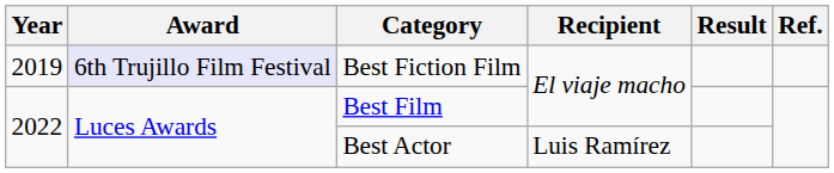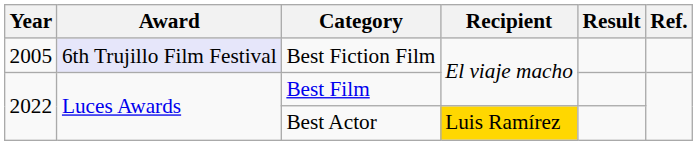 <table class="wikitable">
 <tr>
 <th>Year</th>
 <th>Award</th>
 <th>Category</th>
 <th>Recipient</th>
 <th>Result</th>
 <th>Ref.</th>
 </tr>
 <tr>
-<td>2019</td>
+<td>2005</td>
 <td style="background: lavender;">6th Trujillo Film Festival</td>
 <td>Best Fiction Film</td>
 <td rowspan="2"><em>El viaje macho</em></td>
 <td></td>
 <td></td>
 </tr>
 <tr>
 <td rowspan="2">2022</td>
 <td rowspan="2"><a href='#'>Luces Awards</a></td>
 <td><a href='#'>Best Film</a></td>
 <td></td>
 <td rowspan="2"></td>
 </tr>
 <tr>
 <td>Best Actor</td>
-<td>Luis Ramírez</td>
+<td style="background: gold;">Luis Ramírez</td>
 <td></td>
 </tr>
 </table>
